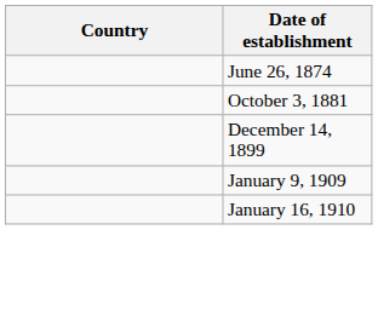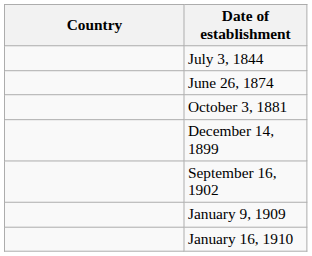 <table class="wikitable" border=1 style="border-collapse: collapse;">
 <tr>
 <th width=180>Country</th>
 <th width=120>Date of establishment</th>
+</tr>
+<tr>
+<td></td>
+<td>July 3, 1844</td>
 </tr>
 <tr>
 <td></td>
 <td>June 26, 1874</td>
 </tr>
 <tr>
 <td></td>
 <td>October 3, 1881</td>
 </tr>
 <tr>
 <td></td>
 <td>December 14, 1899</td>
 </tr>
 <tr>
 <td></td>
+<td>September 16, 1902</td>
+</tr>
+<tr>
+<td></td>
 <td>January 9, 1909</td>
 </tr>
 <tr>
 <td></td>
 <td>January 16, 1910</td>
 </tr>
 </table>
